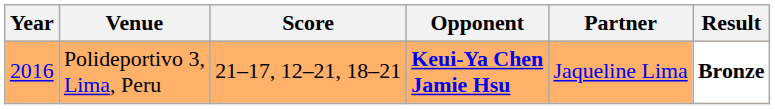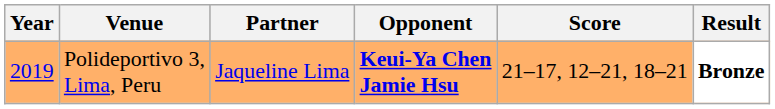 <table class="sortable wikitable" style="font-size: 90%;">
 <tr>
 <th>Year</th>
 <th>Venue</th>
+<th>Partner</th>
+<th>Opponent</th>
 <th>Score</th>
-<th>Opponent</th>
-<th>Partner</th>
 <th>Result</th>
 </tr>
 <tr style="background:#FFB069">
-<td align="center"><a href='#'>2016</a></td>
+<td align="center"><a href='#'>2019</a></td>
 <td align="left">Polideportivo 3,<br><a href='#'>Lima</a>, Peru</td>
+<td align="left"> <a href='#'>Jaqueline Lima</a></td>
+<td align="left"><strong> <a href='#'>Keui-Ya Chen</a><br> <a href='#'>Jamie Hsu</a></strong></td>
 <td align="left">21–17, 12–21, 18–21</td>
-<td align="left"><strong> <a href='#'>Keui-Ya Chen</a><br> <a href='#'>Jamie Hsu</a></strong></td>
-<td align="left"> <a href='#'>Jaqueline Lima</a></td>
 <td style="text-align:left; background:white"> <strong>Bronze</strong></td>
 </tr>
 </table>
